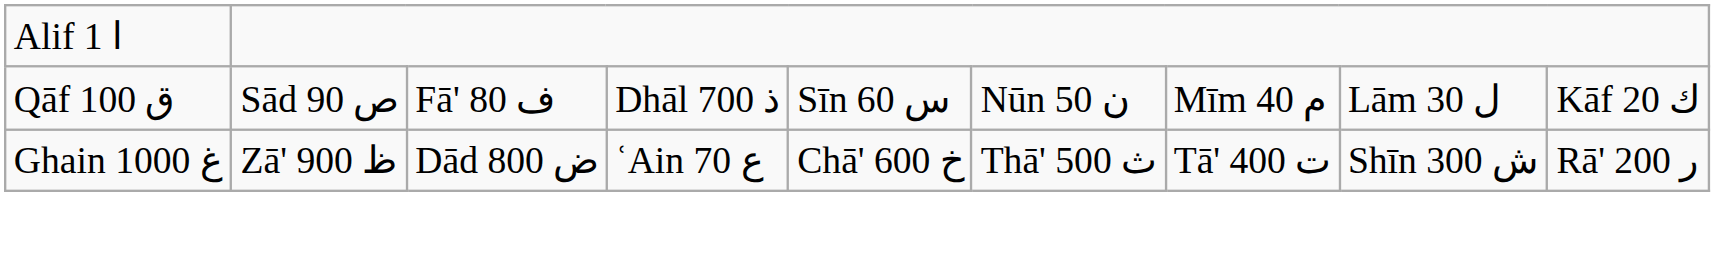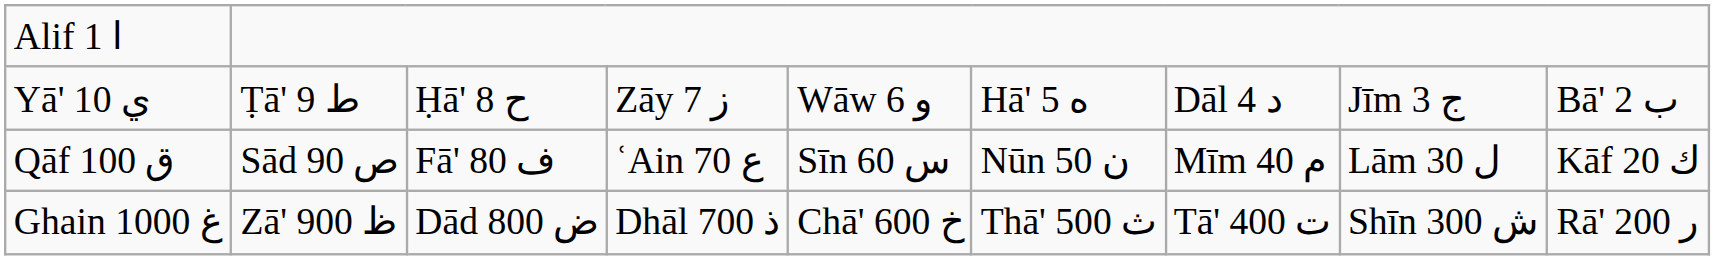 <table class="wikitable">
 <tr>
 <td>Alif ا 1</td>
 </tr>
 <tr>
+<td>Yā' 10 ي</td>
+<td>Ṭā' 9 ط</td>
+<td>Ḥā' 8 ح</td>
+<td>Zāy 7 ز</td>
+<td>Wāw 6 و</td>
+<td>Hā' 5 ه</td>
+<td>Dāl 4 د</td>
+<td>Jīm 3 ج</td>
+<td>Bā' 2 ب</td>
+</tr>
+<tr>
 <td>Qāf 100 ق</td>
 <td>Sād 90 ص</td>
 <td>Fā' 80 ف</td>
-<td>Dhāl 700 ذ</td>
+<td>ʿAin 70 ع</td>
 <td>Sīn 60 س</td>
 <td>Nūn 50 ن</td>
 <td>Mīm 40 م</td>
 <td>Lām 30 ل</td>
 <td>Kāf 20 ك</td>
 </tr>
 <tr>
 <td>Ghain 1000 غ</td>
 <td>Zā' 900 ظ</td>
 <td>Dād 800 ض</td>
-<td>ʿAin 70 ع</td>
+<td>Dhāl 700 ذ</td>
 <td>Chā' 600 خ</td>
 <td>Thā' 500 ث</td>
 <td>Tā' 400 ت</td>
 <td>Shīn 300 ش</td>
 <td>Rā' 200 ر</td>
 </tr>
 </table>
